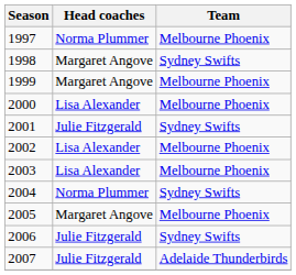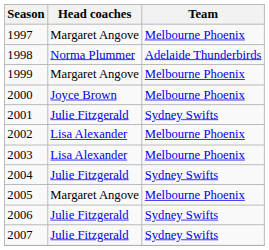 <table class="wikitable collapsible">
 <tr>
 <th>Season</th>
 <th>Head coaches</th>
 <th>Team</th>
 </tr>
 <tr>
 <td>1997 </td>
-<td><a href='#'>Norma Plummer</a></td>
+<td>Margaret Angove</td>
 <td><a href='#'>Melbourne Phoenix</a></td>
 </tr>
 <tr>
 <td>1998 </td>
-<td>Margaret Angove</td>
-<td><a href='#'>Sydney Swifts</a></td>
+<td><a href='#'>Norma Plummer</a></td>
+<td><a href='#'>Adelaide Thunderbirds</a></td>
 </tr>
 <tr>
 <td>1999 </td>
 <td>Margaret Angove</td>
 <td><a href='#'>Melbourne Phoenix</a></td>
 </tr>
 <tr>
 <td>2000 </td>
-<td><a href='#'>Lisa Alexander</a></td>
+<td><a href='#'>Joyce Brown</a></td>
 <td><a href='#'>Melbourne Phoenix</a></td>
 </tr>
 <tr>
 <td>2001 </td>
 <td><a href='#'>Julie Fitzgerald</a></td>
 <td><a href='#'>Sydney Swifts</a></td>
 </tr>
 <tr>
 <td>2002 </td>
 <td><a href='#'>Lisa Alexander</a></td>
 <td><a href='#'>Melbourne Phoenix</a></td>
 </tr>
 <tr>
 <td>2003 </td>
 <td><a href='#'>Lisa Alexander</a></td>
 <td><a href='#'>Melbourne Phoenix</a></td>
 </tr>
 <tr>
 <td>2004 </td>
-<td><a href='#'>Norma Plummer</a></td>
+<td><a href='#'>Julie Fitzgerald</a></td>
 <td><a href='#'>Sydney Swifts</a></td>
 </tr>
 <tr>
 <td>2005 </td>
 <td>Margaret Angove</td>
 <td><a href='#'>Melbourne Phoenix</a></td>
 </tr>
 <tr>
 <td>2006 </td>
 <td><a href='#'>Julie Fitzgerald</a></td>
 <td><a href='#'>Sydney Swifts</a></td>
 </tr>
 <tr>
 <td>2007 </td>
 <td><a href='#'>Julie Fitzgerald</a></td>
-<td><a href='#'>Adelaide Thunderbirds</a></td>
+<td><a href='#'>Sydney Swifts</a></td>
 </tr>
 <tr>
 </tr>
 </table>
